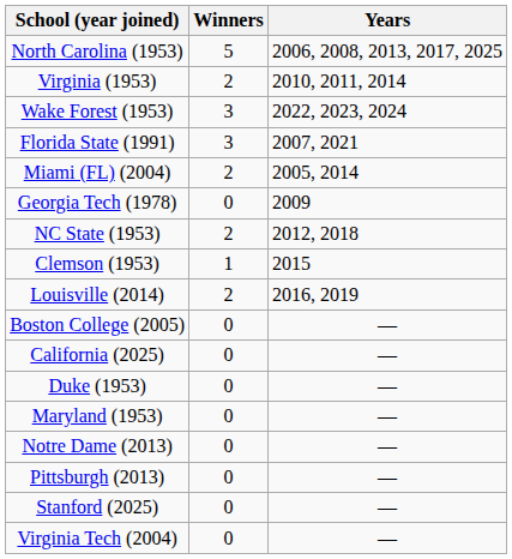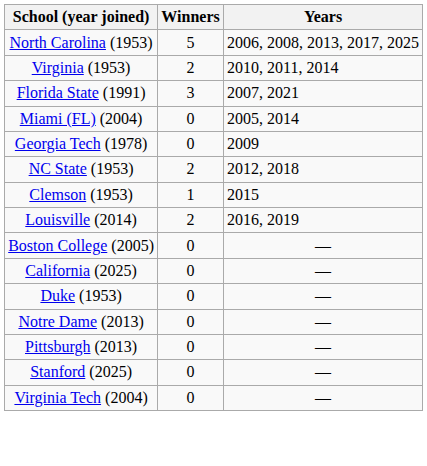 <table class="wikitable sortable">
 <tr>
 <th>School (year joined)</th>
 <th>Winners</th>
 <th class=unsortable>Years</th>
 </tr>
 <tr>
 <td align=center><a href='#'>North Carolina</a> (1953)</td>
 <td align=center>5</td>
 <td>2006, 2008, 2013, 2017, 2025</td>
 </tr>
 <tr>
 <td align=center><a href='#'>Virginia</a> (1953)</td>
 <td align=center>2</td>
 <td>2010, 2011, 2014</td>
 </tr>
 <tr>
-<td align=center><a href='#'>Wake Forest</a> (1953)</td>
-<td align=center>3</td>
-<td>2022, 2023, 2024</td>
-</tr>
-<tr>
 <td align=center><a href='#'>Florida State</a> (1991)</td>
 <td align=center>3</td>
 <td>2007, 2021</td>
 </tr>
 <tr>
 <td align=center><a href='#'>Miami (FL)</a> (2004)</td>
-<td align=center>2</td>
+<td align=center>0</td>
 <td>2005, 2014</td>
 </tr>
 <tr>
 <td align=center><a href='#'>Georgia Tech</a> (1978)</td>
 <td align=center>0</td>
 <td>2009</td>
 </tr>
 <tr>
 <td align=center><a href='#'>NC State</a> (1953)</td>
 <td align=center>2</td>
 <td>2012, 2018</td>
 </tr>
 <tr>
 <td align=center><a href='#'>Clemson</a> (1953)</td>
 <td align=center>1</td>
 <td>2015</td>
 </tr>
 <tr>
 <td align=center><a href='#'>Louisville</a> (2014)</td>
 <td align=center>2</td>
 <td>2016, 2019</td>
 </tr>
 <tr>
 <td align=center><a href='#'>Boston College</a> (2005)</td>
 <td align=center>0</td>
 <td align=center>—</td>
 </tr>
 <tr>
 <td align=center><a href='#'>California</a> (2025)</td>
 <td align=center>0</td>
 <td align=center>—</td>
 </tr>
 <tr>
 <td align=center><a href='#'>Duke</a> (1953)</td>
 <td align=center>0</td>
 <td align=center>—</td>
 </tr>
 <tr>
-<td align=center><a href='#'>Maryland</a> (1953)</td>
-<td align=center>0</td>
-<td align=center>—</td>
-</tr>
-<tr>
 <td align=center><a href='#'>Notre Dame</a> (2013)</td>
 <td align=center>0</td>
 <td align=center>—</td>
 </tr>
 <tr>
 <td align=center><a href='#'>Pittsburgh</a> (2013)</td>
 <td align=center>0</td>
 <td align=center>—</td>
 </tr>
 <tr>
 <td align=center><a href='#'>Stanford</a> (2025)</td>
 <td align=center>0</td>
 <td align=center>—</td>
 </tr>
 <tr>
 <td align=center><a href='#'>Virginia Tech</a> (2004)</td>
 <td align=center>0</td>
 <td align=center>—</td>
 </tr>
 </table>
